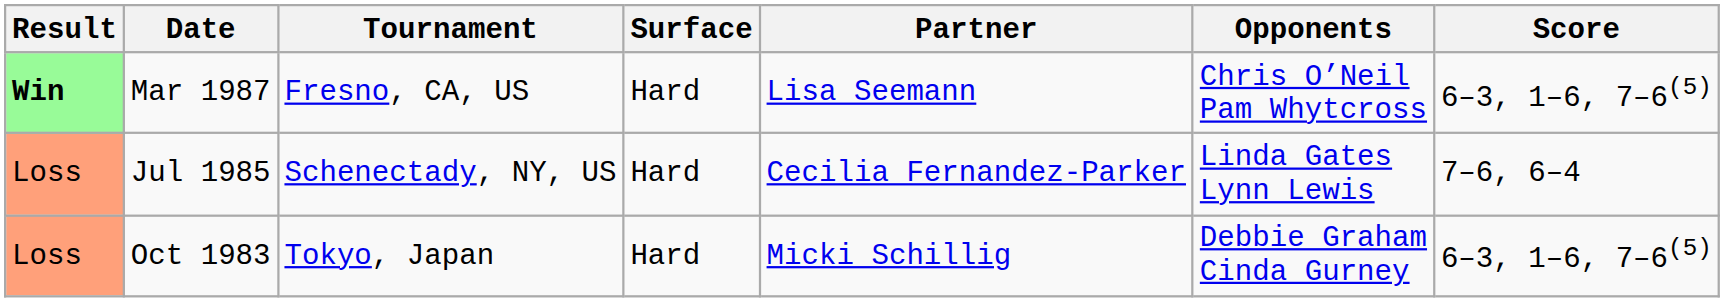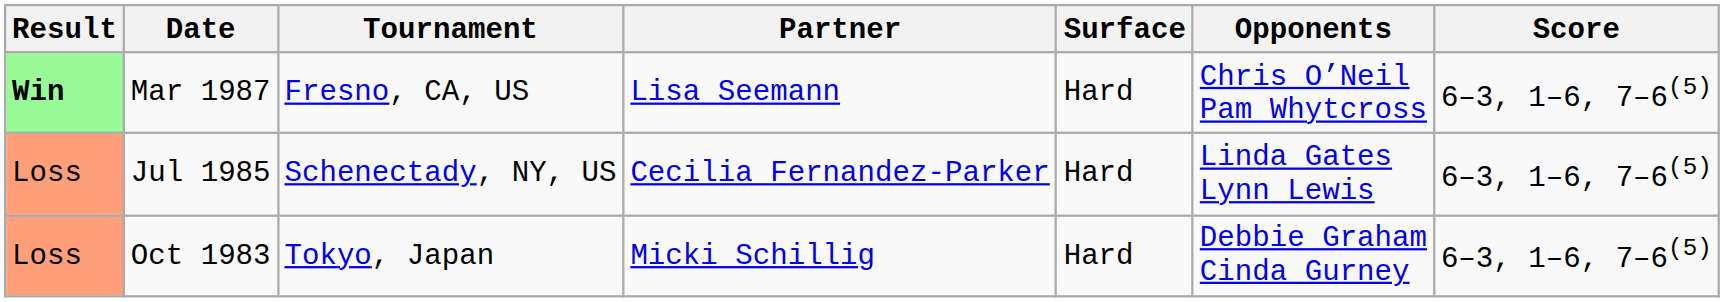 <table class="sortable wikitable">
 <tr>
 <th>Result</th>
 <th>Date</th>
 <th>Tournament</th>
+<th>Partner</th>
 <th>Surface</th>
-<th>Partner</th>
 <th>Opponents</th>
 <th>Score</th>
 </tr>
 <tr>
 <td style="background:#98fb98;"><strong>Win</strong></td>
 <td>Mar 1987</td>
 <td><a href='#'>Fresno</a>, CA, US</td>
+<td> <a href='#'>Lisa Seemann</a></td>
 <td>Hard</td>
-<td> <a href='#'>Lisa Seemann</a></td>
 <td> <a href='#'>Chris O’Neil</a> <br>  <a href='#'>Pam Whytcross</a></td>
 <td>6–3, 1–6, 7–6<sup>(5)</sup></td>
 </tr>
 <tr>
 <td style="background:#ffa07a;">Loss</td>
 <td>Jul 1985</td>
 <td><a href='#'>Schenectady</a>, NY, US</td>
+<td> <a href='#'>Cecilia Fernandez-Parker</a></td>
 <td>Hard</td>
-<td> <a href='#'>Cecilia Fernandez-Parker</a></td>
 <td> <a href='#'>Linda Gates</a> <br>  <a href='#'>Lynn Lewis</a></td>
-<td>7–6, 6–4</td>
+<td>6–3, 1–6, 7–6<sup>(5)</sup></td>
 </tr>
 <tr>
 <td style="background:#ffa07a;">Loss</td>
 <td>Oct 1983</td>
 <td><a href='#'>Tokyo</a>, Japan</td>
+<td> <a href='#'>Micki Schillig</a></td>
 <td>Hard</td>
-<td> <a href='#'>Micki Schillig</a></td>
 <td> <a href='#'>Debbie Graham</a> <br>  <a href='#'>Cinda Gurney</a></td>
 <td>6–3, 1–6, 7–6<sup>(5)</sup></td>
 </tr>
 </table>
